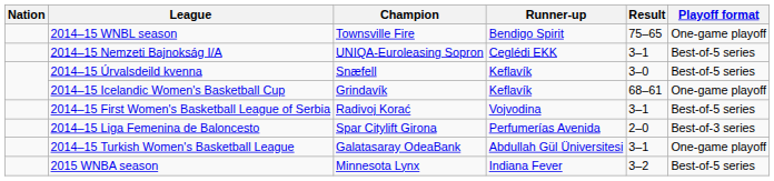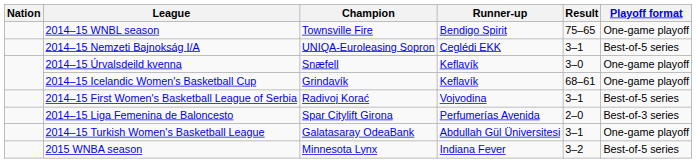 <table class=wikitable style="font-size:90%;">
 <tr>
 <th>Nation</th>
 <th>League</th>
 <th><strong>Champion</strong></th>
 <th>Runner-up</th>
 <th>Result</th>
 <th><a href='#'>Playoff format</a></th>
 </tr>
 <tr>
 <td></td>
 <td><a href='#'>2014–15 WNBL season</a></td>
 <td><a href='#'>Townsville Fire</a></td>
 <td><a href='#'>Bendigo Spirit</a></td>
 <td>75–65</td>
 <td>One-game playoff</td>
 </tr>
 <tr>
 <td></td>
 <td><a href='#'>2014–15 Nemzeti Bajnokság I/A</a></td>
 <td><a href='#'>UNIQA-Euroleasing Sopron</a></td>
 <td><a href='#'>Ceglédi EKK</a></td>
 <td>3–1</td>
 <td>Best-of-5 series</td>
 </tr>
 <tr>
 <td rowspan=2></td>
 <td><a href='#'>2014–15 Úrvalsdeild kvenna</a></td>
 <td><a href='#'>Snæfell</a></td>
 <td><a href='#'>Keflavík</a></td>
 <td>3–0</td>
-<td>Best-of-5 series</td>
+<td>One-game playoff</td>
 </tr>
 <tr>
 <td><a href='#'>2014–15 Icelandic Women's Basketball Cup</a></td>
 <td><a href='#'>Grindavík</a></td>
 <td><a href='#'>Keflavík</a></td>
 <td>68–61</td>
 <td>One-game playoff</td>
 </tr>
 <tr>
 <td></td>
 <td><a href='#'>2014–15 First Women's Basketball League of Serbia</a></td>
 <td><a href='#'>Radivoj Korać</a></td>
 <td><a href='#'>Vojvodina</a></td>
 <td>3–1</td>
 <td>Best-of-5 series</td>
 </tr>
 <tr>
 <td></td>
 <td><a href='#'>2014–15 Liga Femenina de Baloncesto</a></td>
 <td><a href='#'>Spar Citylift Girona</a></td>
 <td><a href='#'>Perfumerías Avenida</a></td>
 <td>2–0</td>
 <td>Best-of-3 series</td>
 </tr>
 <tr>
 <td></td>
 <td><a href='#'>2014–15 Turkish Women's Basketball League</a></td>
 <td><a href='#'>Galatasaray OdeaBank</a></td>
 <td><a href='#'>Abdullah Gül Üniversitesi</a></td>
 <td>3–1</td>
 <td>One-game playoff</td>
 </tr>
 <tr>
 <td></td>
 <td><a href='#'>2015 WNBA season</a></td>
 <td><a href='#'>Minnesota Lynx</a></td>
 <td><a href='#'>Indiana Fever</a></td>
 <td>3–2</td>
 <td>Best-of-5 series</td>
 </tr>
 </table>
